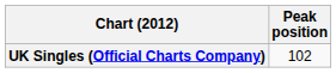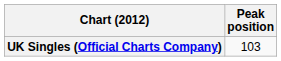 <table class="wikitable plainrowheaders">
 <tr>
 <th>Chart (2012)</th>
 <th>Peak<br>position</th>
 </tr>
 <tr>
 <th scope="row">UK Singles (<a href='#'>Official Charts Company</a>)</th>
-<td align="center">102</td>
+<td align="center">103</td>
 </tr>
 </table>
